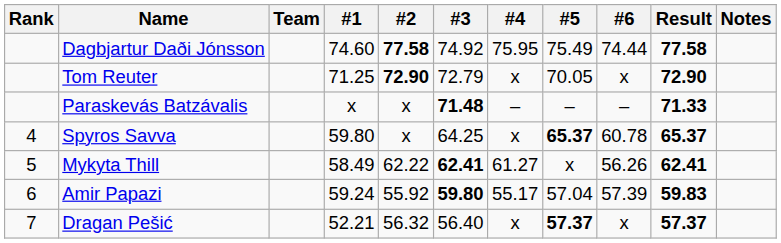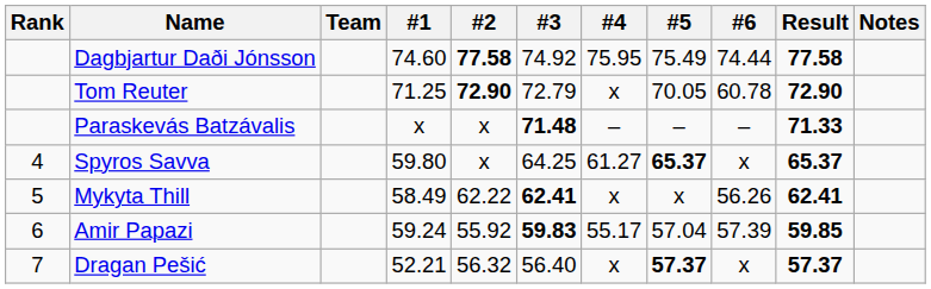 <table class="wikitable sortable" style="text-align:center">
 <tr>
 <th>Rank</th>
 <th>Name</th>
 <th>Team</th>
 <th>#1</th>
 <th>#2</th>
 <th>#3</th>
 <th>#4</th>
 <th>#5</th>
 <th>#6</th>
 <th>Result</th>
 <th>Notes</th>
 </tr>
 <tr>
 <td></td>
 <td align="left"><a href='#'>Dagbjartur Daði Jónsson</a></td>
 <td align=left></td>
 <td>74.60</td>
 <td><strong>77.58</strong></td>
 <td>74.92</td>
 <td>75.95</td>
 <td>75.49</td>
 <td>74.44</td>
 <td><strong>77.58</strong></td>
 <td></td>
 </tr>
 <tr>
 <td></td>
 <td align="left"><a href='#'>Tom Reuter</a></td>
 <td align=left></td>
 <td>71.25</td>
 <td><strong>72.90</strong></td>
 <td>72.79</td>
 <td>x</td>
 <td>70.05</td>
-<td>x</td>
+<td>60.78</td>
 <td><strong>72.90</strong></td>
 <td></td>
 </tr>
 <tr>
 <td></td>
 <td align="left"><a href='#'>Paraskevás Batzávalis</a></td>
 <td align=left></td>
 <td>x</td>
 <td>x</td>
 <td><strong>71.48</strong></td>
 <td>–</td>
 <td>–</td>
 <td>–</td>
 <td><strong>71.33</strong></td>
 <td></td>
 </tr>
 <tr>
 <td>4</td>
 <td align="left"><a href='#'>Spyros Savva</a></td>
 <td align=left></td>
 <td>59.80</td>
 <td>x</td>
 <td>64.25</td>
+<td>61.27</td>
+<td><strong>65.37</strong></td>
 <td>x</td>
-<td><strong>65.37</strong></td>
-<td>60.78</td>
 <td><strong>65.37</strong></td>
 <td></td>
 </tr>
 <tr>
 <td>5</td>
 <td align="left"><a href='#'>Mykyta Thill</a></td>
 <td align=left></td>
 <td>58.49</td>
 <td>62.22</td>
 <td><strong>62.41</strong></td>
-<td>61.27</td>
+<td>x</td>
 <td>x</td>
 <td>56.26</td>
 <td><strong>62.41</strong></td>
 <td></td>
 </tr>
 <tr>
 <td>6</td>
 <td align="left"><a href='#'>Amir Papazi</a></td>
 <td align=left></td>
 <td>59.24</td>
 <td>55.92</td>
-<td><strong>59.80</strong></td>
+<td><strong>59.83</strong></td>
 <td>55.17</td>
 <td>57.04</td>
 <td>57.39</td>
-<td><strong>59.83</strong></td>
+<td><strong>59.85</strong></td>
 <td></td>
 </tr>
 <tr>
 <td>7</td>
 <td align="left"><a href='#'>Dragan Pešić</a></td>
 <td align=left></td>
 <td>52.21</td>
 <td>56.32</td>
 <td>56.40</td>
 <td>x</td>
 <td><strong>57.37</strong></td>
 <td>x</td>
 <td><strong>57.37</strong></td>
 <td></td>
 </tr>
 </table>
